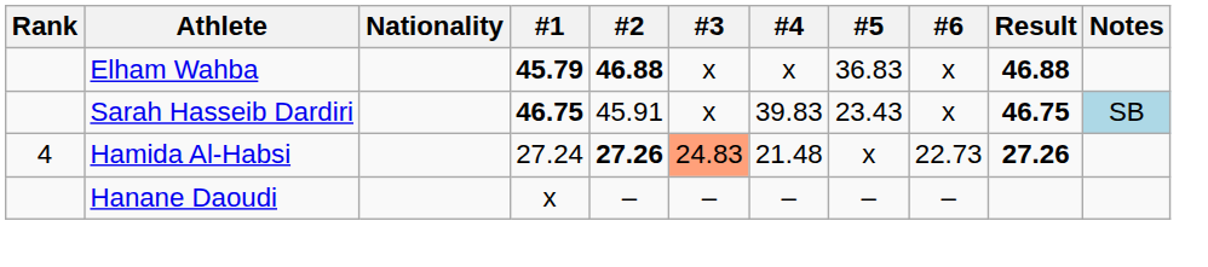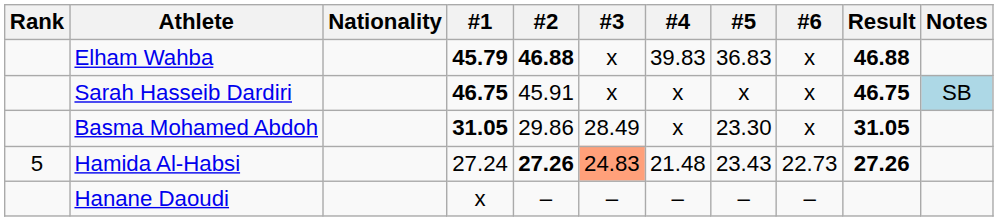 <table class="wikitable sortable" style="text-align:center">
 <tr>
 <th>Rank</th>
 <th>Athlete</th>
 <th>Nationality</th>
 <th>#1</th>
 <th>#2</th>
 <th>#3</th>
 <th>#4</th>
 <th>#5</th>
 <th>#6</th>
 <th>Result</th>
 <th>Notes</th>
 </tr>
 <tr>
 <td></td>
 <td align="left"><a href='#'>Elham Wahba</a></td>
 <td align=left></td>
 <td><strong>45.79</strong></td>
 <td><strong>46.88</strong></td>
 <td>x</td>
-<td>x</td>
+<td>39.83</td>
 <td>36.83</td>
 <td>x</td>
 <td><strong>46.88</strong></td>
 <td></td>
 </tr>
 <tr>
 <td></td>
 <td align="left"><a href='#'>Sarah Hasseib Dardiri</a></td>
 <td align=left></td>
 <td><strong>46.75</strong></td>
 <td>45.91</td>
 <td>x</td>
-<td>39.83</td>
-<td>23.43</td>
+<td>x</td>
+<td>x</td>
 <td>x</td>
 <td><strong>46.75</strong></td>
 <td style="background: lightblue;">SB</td>
 </tr>
 <tr>
-<td>4</td>
+<td></td>
+<td align="left"><a href='#'>Basma Mohamed Abdoh</a></td>
+<td align=left></td>
+<td><strong>31.05</strong></td>
+<td>29.86</td>
+<td>28.49</td>
+<td>x</td>
+<td>23.30</td>
+<td>x</td>
+<td><strong>31.05</strong></td>
+<td></td>
+</tr>
+<tr>
+<td>5</td>
 <td align="left"><a href='#'>Hamida Al-Habsi</a></td>
 <td align=left></td>
 <td>27.24</td>
 <td><strong>27.26</strong></td>
 <td style="background: lightsalmon;">24.83</td>
 <td>21.48</td>
-<td>x</td>
+<td>23.43</td>
 <td>22.73</td>
 <td><strong>27.26</strong></td>
 <td></td>
 </tr>
 <tr>
 <td></td>
 <td align="left"><a href='#'>Hanane Daoudi</a></td>
 <td align=left></td>
 <td>x</td>
 <td>–</td>
 <td>–</td>
 <td>–</td>
 <td>–</td>
 <td>–</td>
 <td><strong></strong></td>
 <td></td>
 </tr>
 </table>
